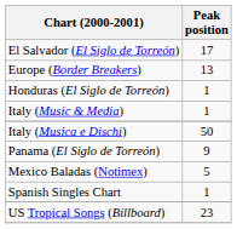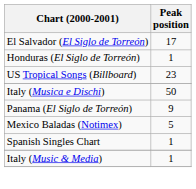 <table class="wikitable">
 <tr>
 <th>Chart (2000-2001)</th>
 <th>Peak<br>position</th>
 </tr>
 <tr>
 <td>El Salvador (<em><a href='#'>El Siglo de Torreón</a></em>)</td>
 <td align="center">17</td>
 </tr>
 <tr>
-<td>Europe (<em><a href='#'>Border Breakers</a></em>)</td>
-<td style="text-align:center;">13</td>
-</tr>
-<tr>
 <td>Honduras (<em>El Siglo de Torreón</em>)</td>
 <td align="center">1</td>
 </tr>
 <tr>
-<td>Italy (<em><a href='#'>Music & Media</a></em>)</td>
-<td style="text-align:center;">1</td>
+<td>US <a href='#'>Tropical Songs</a> (<em>Billboard</em>)</td>
+<td align="center">23</td>
 </tr>
 <tr>
 </tr>
 <tr>
 <td>Italy (<em><a href='#'>Musica e Dischi</a></em>)</td>
 <td align="center">50</td>
 </tr>
 <tr>
 <td>Panama (<em>El Siglo de Torreón</em>)</td>
 <td align="center">9</td>
 </tr>
 <tr>
 <td>Mexico Baladas (<a href='#'>Notimex</a>)</td>
 <td align="center">5</td>
 </tr>
 <tr>
 <td>Spanish Singles Chart</td>
 <td Align="center">1</td>
 </tr>
 <tr>
 </tr>
 <tr>
 </tr>
 <tr>
-<td>US <a href='#'>Tropical Songs</a> (<em>Billboard</em>)</td>
-<td align="center">23</td>
+<td>Italy (<em><a href='#'>Music & Media</a></em>)</td>
+<td style="text-align:center;">1</td>
 </tr>
 <tr>
 </tr>
 </table>
